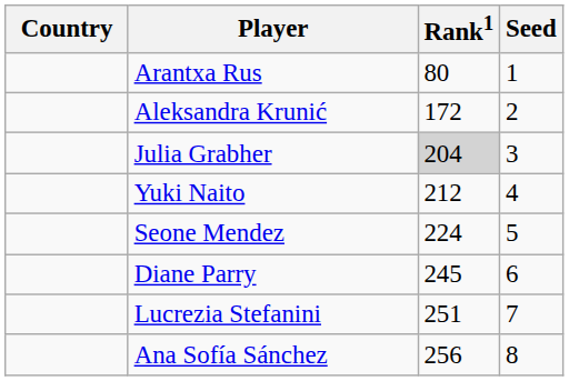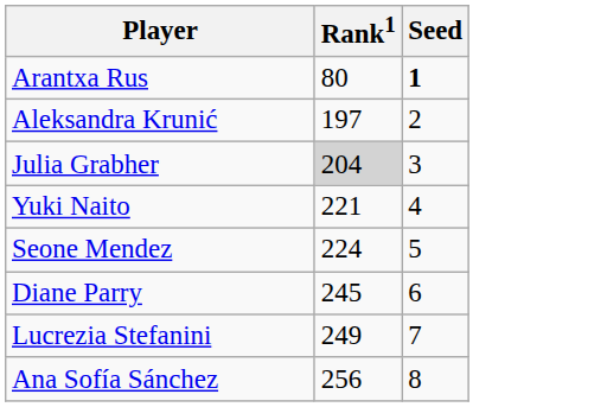 <table class="sortable wikitable">
 <tr>
-<th width="70">Country</th>
 <th width="175">Player</th>
 <th>Rank<sup>1</sup></th>
 <th>Seed</th>
 </tr>
 <tr>
-<td></td>
 <td><a href='#'>Arantxa Rus</a></td>
 <td>80</td>
-<td>1</td>
+<td><strong>1</strong></td>
 </tr>
 <tr>
-<td></td>
 <td><a href='#'>Aleksandra Krunić</a></td>
-<td>172</td>
+<td>197</td>
 <td>2</td>
 </tr>
 <tr>
-<td></td>
 <td><a href='#'>Julia Grabher</a></td>
 <td style="background: lightgrey;">204</td>
 <td>3</td>
 </tr>
 <tr>
-<td></td>
 <td><a href='#'>Yuki Naito</a></td>
-<td>212</td>
+<td>221</td>
 <td>4</td>
 </tr>
 <tr>
-<td></td>
 <td><a href='#'>Seone Mendez</a></td>
 <td>224</td>
 <td>5</td>
 </tr>
 <tr>
-<td></td>
 <td><a href='#'>Diane Parry</a></td>
 <td>245</td>
 <td>6</td>
 </tr>
 <tr>
-<td></td>
 <td><a href='#'>Lucrezia Stefanini</a></td>
-<td>251</td>
+<td>249</td>
 <td>7</td>
 </tr>
 <tr>
-<td></td>
 <td><a href='#'>Ana Sofía Sánchez</a></td>
 <td>256</td>
 <td>8</td>
 </tr>
 </table>
